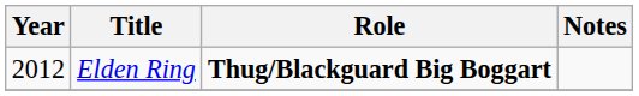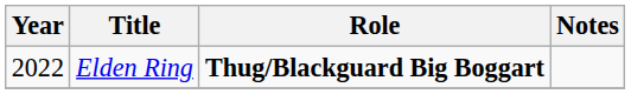 <table class="wikitable sortable">
 <tr>
 <th>Year</th>
 <th>Title</th>
 <th>Role</th>
 <th>Notes</th>
 </tr>
 <tr>
-<td>2012</td>
+<td>2022</td>
 <td><em><a href='#'>Elden Ring</a></em></td>
 <td><strong>Thug/Blackguard Big Boggart</strong></td>
 <td></td>
 </tr>
 <tr>
 </tr>
 </table>
